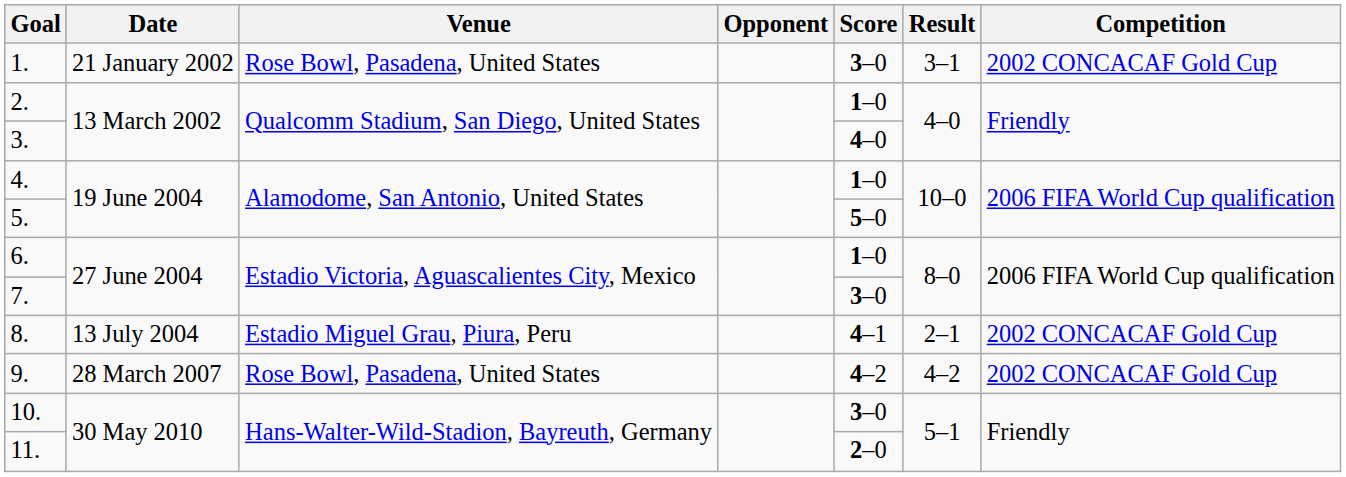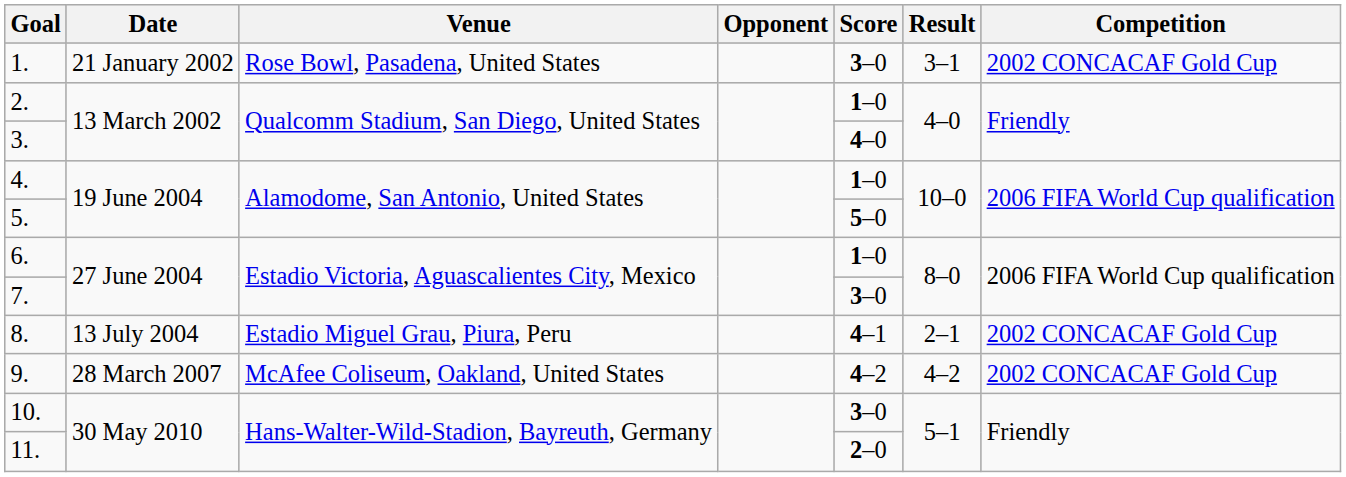 <table class="wikitable plainrowheaders sortable">
 <tr>
 <th>Goal</th>
 <th>Date</th>
 <th>Venue</th>
 <th>Opponent</th>
 <th>Score</th>
 <th>Result</th>
 <th>Competition</th>
 </tr>
 <tr>
 <td>1.</td>
 <td>21 January 2002</td>
 <td><a href='#'>Rose Bowl</a>, <a href='#'>Pasadena</a>, United States</td>
 <td></td>
 <td align=center><strong>3</strong>–0</td>
 <td align=center>3–1</td>
 <td><a href='#'>2002 CONCACAF Gold Cup</a></td>
 </tr>
 <tr>
 <td>2.</td>
 <td rowspan="2">13 March 2002</td>
 <td rowspan="2"><a href='#'>Qualcomm Stadium</a>, <a href='#'>San Diego</a>, United States</td>
 <td rowspan="2"></td>
 <td align=center><strong>1</strong>–0</td>
 <td rowspan="2" style="text-align:center">4–0</td>
 <td rowspan="2"><a href='#'>Friendly</a></td>
 </tr>
 <tr>
 <td>3.</td>
 <td align=center><strong>4</strong>–0</td>
 </tr>
 <tr>
 <td>4.</td>
 <td rowspan="2">19 June 2004</td>
 <td rowspan="2"><a href='#'>Alamodome</a>, <a href='#'>San Antonio</a>, United States</td>
 <td rowspan="2"></td>
 <td align=center><strong>1</strong>–0</td>
 <td rowspan="2" style="text-align:center">10–0</td>
 <td rowspan="2"><a href='#'>2006 FIFA World Cup qualification</a></td>
 </tr>
 <tr>
 <td>5.</td>
 <td align=center><strong>5</strong>–0</td>
 </tr>
 <tr>
 <td>6.</td>
 <td rowspan="2">27 June 2004</td>
 <td rowspan="2"><a href='#'>Estadio Victoria</a>, <a href='#'>Aguascalientes City</a>, Mexico</td>
 <td rowspan="2"></td>
 <td align=center><strong>1</strong>–0</td>
 <td rowspan="2" style="text-align:center">8–0</td>
 <td rowspan="2">2006 FIFA World Cup qualification</td>
 </tr>
 <tr>
 <td>7.</td>
 <td align=center><strong>3</strong>–0</td>
 </tr>
 <tr>
 <td>8.</td>
 <td>13 July 2004</td>
 <td><a href='#'>Estadio Miguel Grau</a>, <a href='#'>Piura</a>, Peru</td>
 <td></td>
 <td align=center><strong>4</strong>–1</td>
 <td align=center>2–1</td>
 <td><a href='#'>2002 CONCACAF Gold Cup</a></td>
 </tr>
 <tr>
 <td>9.</td>
 <td>28 March 2007</td>
-<td><a href='#'>Rose Bowl</a>, <a href='#'>Pasadena</a>, United States</td>
+<td><a href='#'>McAfee Coliseum</a>, <a href='#'>Oakland</a>, United States</td>
 <td></td>
 <td align=center><strong>4</strong>–2</td>
 <td align=center>4–2</td>
 <td><a href='#'>2002 CONCACAF Gold Cup</a></td>
 </tr>
 <tr>
 <td>10.</td>
 <td rowspan="2">30 May 2010</td>
 <td rowspan="2"><a href='#'>Hans-Walter-Wild-Stadion</a>, <a href='#'>Bayreuth</a>, Germany</td>
 <td rowspan="2"></td>
 <td align=center><strong>3</strong>–0</td>
 <td rowspan="2" style="text-align:center">5–1</td>
 <td rowspan="2">Friendly</td>
 </tr>
 <tr>
 <td>11.</td>
 <td align=center><strong>2</strong>–0</td>
 </tr>
 </table>
